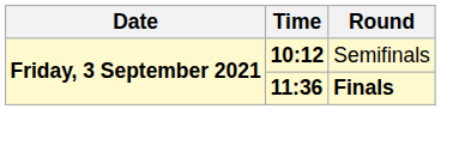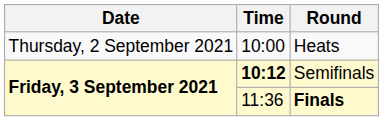 <table class="wikitable">
 <tr>
 <th>Date</th>
 <th>Time</th>
 <th>Round</th>
+</tr>
+<tr>
+<td>Thursday, 2 September 2021</td>
+<td>10:00</td>
+<td>Heats</td>
 </tr>
 <tr style=background:lemonchiffon>
 <td rowspan=2><strong>Friday, 3 September 2021</strong></td>
 <td><strong>10:12</strong></td>
 <td>Semifinals</td>
 </tr>
 <tr style=background:lemonchiffon>
-<td><strong>11:36</strong></td>
+<td>11:36</td>
 <td><strong>Finals</strong></td>
 </tr>
 </table>
